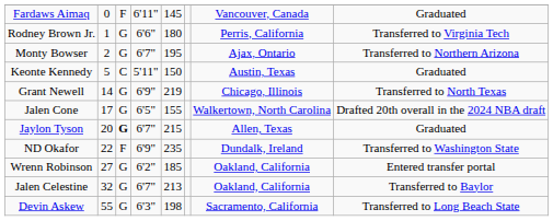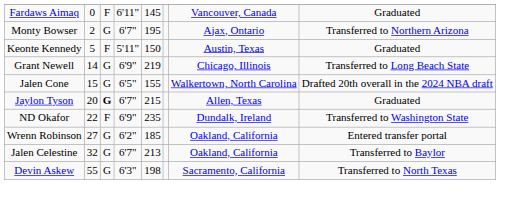 <table class="wikitable sortable" style="text-align: center">
 <tr align=center>
 </tr>
 <tr>
 <td><a href='#'>Fardaws Aimaq</a></td>
 <td>0</td>
 <td>F</td>
 <td>6'11"</td>
 <td>145</td>
 <td></td>
 <td><a href='#'>Vancouver, Canada</a></td>
 <td>Graduated</td>
 </tr>
 <tr>
-<td>Rodney Brown Jr.</td>
-<td>1</td>
-<td>G</td>
-<td>6'6"</td>
-<td>180</td>
-<td></td>
-<td><a href='#'>Perris, California</a></td>
-<td>Transferred to <a href='#'>Virginia Tech</a></td>
-</tr>
-<tr>
 <td>Monty Bowser</td>
 <td>2</td>
 <td>G</td>
 <td>6'7"</td>
 <td>195</td>
 <td></td>
 <td><a href='#'>Ajax, Ontario</a></td>
 <td>Transferred to <a href='#'>Northern Arizona</a></td>
 </tr>
 <tr>
 <td>Keonte Kennedy</td>
 <td>5</td>
-<td>C</td>
+<td>F</td>
 <td>5'11"</td>
 <td>150</td>
 <td></td>
 <td><a href='#'>Austin, Texas</a></td>
 <td>Graduated</td>
 </tr>
 <tr>
 <td>Grant Newell</td>
 <td>14</td>
 <td>G</td>
 <td>6'9"</td>
 <td>219</td>
 <td></td>
 <td><a href='#'>Chicago, Illinois</a></td>
-<td>Transferred to <a href='#'>North Texas</a></td>
+<td>Transferred to <a href='#'>Long Beach State</a></td>
 </tr>
 <tr>
 <td>Jalen Cone</td>
-<td>17</td>
+<td>15</td>
 <td>G</td>
 <td>6'5"</td>
 <td>155</td>
 <td></td>
 <td><a href='#'>Walkertown, North Carolina</a></td>
 <td>Drafted 20th overall in the <a href='#'>2024 NBA draft</a></td>
 </tr>
 <tr>
 <td><a href='#'>Jaylon Tyson</a></td>
 <td>20</td>
 <td><strong>G</strong></td>
 <td>6'7"</td>
 <td>215</td>
 <td></td>
 <td><a href='#'>Allen, Texas</a></td>
 <td>Graduated</td>
 </tr>
 <tr>
 <td>ND Okafor</td>
 <td>22</td>
 <td>F</td>
 <td>6'9"</td>
 <td>235</td>
 <td></td>
 <td><a href='#'>Dundalk, Ireland</a></td>
 <td>Transferred to <a href='#'>Washington State</a></td>
 </tr>
 <tr>
 <td>Wrenn Robinson</td>
 <td>27</td>
 <td>G</td>
 <td>6'2"</td>
 <td>185</td>
 <td></td>
 <td><a href='#'>Oakland, California</a></td>
 <td>Entered transfer portal</td>
 </tr>
 <tr>
 <td>Jalen Celestine</td>
 <td>32</td>
 <td>G</td>
 <td>6'7"</td>
 <td>213</td>
 <td></td>
 <td><a href='#'>Oakland, California</a></td>
 <td>Transferred to <a href='#'>Baylor</a></td>
 </tr>
 <tr>
 <td><a href='#'>Devin Askew</a></td>
 <td>55</td>
 <td>G</td>
 <td>6'3"</td>
 <td>198</td>
 <td></td>
 <td><a href='#'>Sacramento, California</a></td>
-<td>Transferred to <a href='#'>Long Beach State</a></td>
+<td>Transferred to <a href='#'>North Texas</a></td>
 </tr>
 </table>
